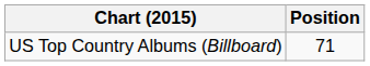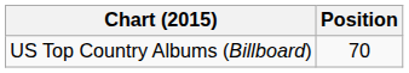 <table class="wikitable">
 <tr>
 <th>Chart (2015)</th>
 <th>Position</th>
 </tr>
 <tr>
 <td>US Top Country Albums (<em>Billboard</em>)</td>
-<td style="text-align:center;">71</td>
+<td style="text-align:center;">70</td>
 </tr>
 </table>
